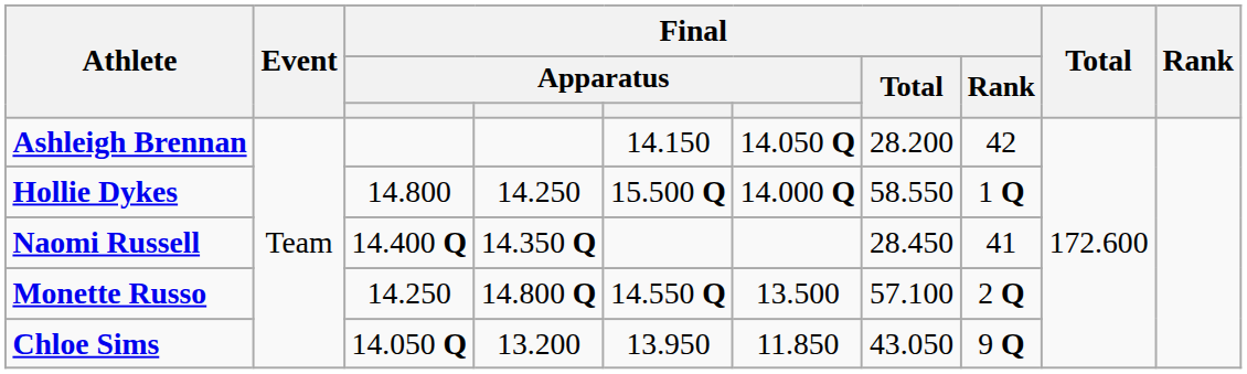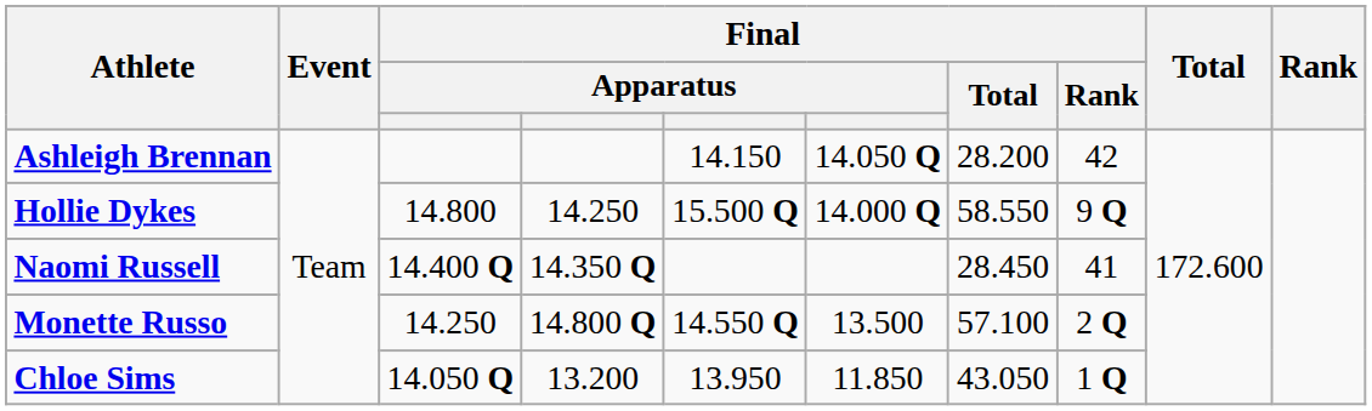 <table class="wikitable" style="font-size:90%;text-align:center">
 <tr>
 <th rowspan="3">Athlete</th>
 <th rowspan="3">Event</th>
 <th colspan=6>Final</th>
 <th rowspan=3>Total</th>
 <th rowspan=3>Rank</th>
 </tr>
 <tr style="font-size:95%">
 <th colspan = "4">Apparatus</th>
 <th rowspan=2>Total</th>
 <th rowspan=2>Rank</th>
 </tr>
 <tr style="font-size:95%">
 <th></th>
 <th></th>
 <th></th>
 <th></th>
 </tr>
 <tr>
 <td align=left><strong><a href='#'>Ashleigh Brennan</a></strong></td>
 <td rowspan=5>Team</td>
 <td></td>
 <td></td>
 <td>14.150</td>
 <td>14.050 <strong>Q</strong></td>
 <td>28.200</td>
 <td>42</td>
 <td rowspan=5>172.600</td>
 <td rowspan=5></td>
 </tr>
 <tr>
 <td align=left><strong><a href='#'>Hollie Dykes</a></strong></td>
 <td>14.800</td>
 <td>14.250</td>
 <td>15.500 <strong>Q</strong></td>
 <td>14.000 <strong>Q</strong></td>
 <td>58.550</td>
-<td>1 <strong>Q</strong></td>
+<td>9 <strong>Q</strong></td>
 </tr>
 <tr>
 <td align=left><strong><a href='#'>Naomi Russell</a></strong></td>
 <td>14.400 <strong>Q</strong></td>
 <td>14.350 <strong>Q</strong></td>
 <td></td>
 <td></td>
 <td>28.450</td>
 <td>41</td>
 </tr>
 <tr>
 <td align=left><strong><a href='#'>Monette Russo</a></strong></td>
 <td>14.250</td>
 <td>14.800 <strong>Q</strong></td>
 <td>14.550 <strong>Q</strong></td>
 <td>13.500</td>
 <td>57.100</td>
 <td>2 <strong>Q</strong></td>
 </tr>
 <tr>
 <td align=left><strong><a href='#'>Chloe Sims</a></strong></td>
 <td>14.050 <strong>Q</strong></td>
 <td>13.200</td>
 <td>13.950</td>
 <td>11.850</td>
 <td>43.050</td>
-<td>9 <strong>Q</strong></td>
+<td>1 <strong>Q</strong></td>
 </tr>
 </table>
